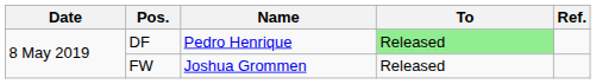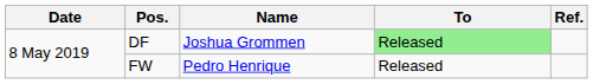 <table class="wikitable">
 <tr>
 <th style="width:120px">Date</th>
 <th style="width:50px">Pos.</th>
 <th style="width:200px">Name</th>
 <th style="width:180px">To</th>
 <th style="width:20px">Ref.</th>
 </tr>
 <tr>
 <td rowspan=2>8 May 2019</td>
 <td>DF</td>
-<td> <a href='#'>Pedro Henrique</a></td>
+<td> <a href='#'>Joshua Grommen</a></td>
 <td style="background: lightgreen;">Released</td>
 <td></td>
 </tr>
 <tr>
 <td>FW</td>
-<td> <a href='#'>Joshua Grommen</a></td>
+<td> <a href='#'>Pedro Henrique</a></td>
 <td>Released</td>
 <td></td>
 </tr>
 </table>
